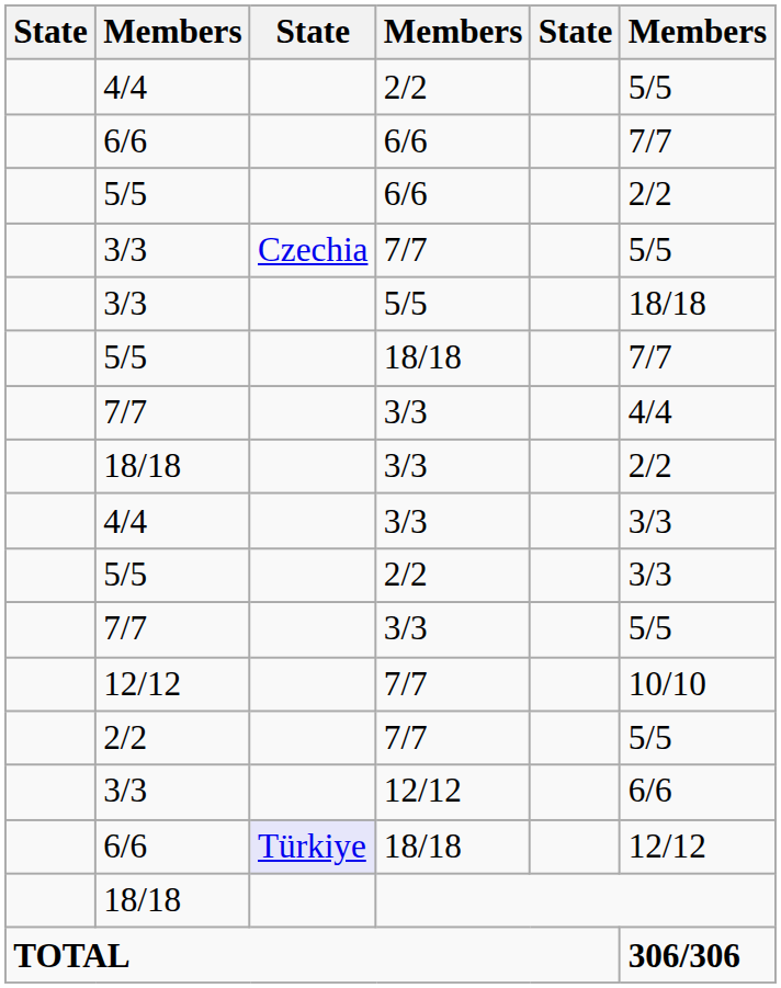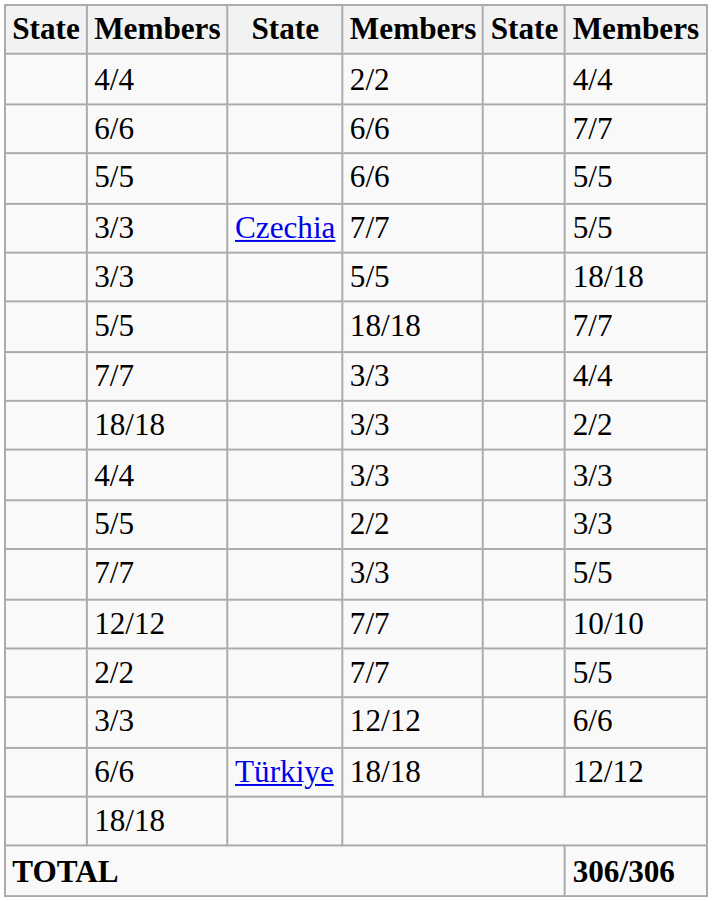 <table class="wikitable" border="1">
 <tr>
 <th>State</th>
 <th>Members</th>
 <th>State</th>
 <th>Members</th>
 <th>State</th>
 <th>Members</th>
 </tr>
 <tr>
 <td></td>
 <td>4/4</td>
 <td></td>
 <td>2/2</td>
 <td></td>
-<td>5/5</td>
+<td>4/4</td>
 </tr>
 <tr>
 <td></td>
 <td>6/6</td>
 <td></td>
 <td>6/6</td>
 <td></td>
 <td>7/7</td>
 </tr>
 <tr>
 <td></td>
 <td>5/5</td>
 <td></td>
 <td>6/6</td>
 <td></td>
-<td>2/2</td>
+<td>5/5</td>
 </tr>
 <tr>
 <td></td>
 <td>3/3</td>
 <td> <a href='#'>Czechia</a></td>
 <td>7/7</td>
 <td></td>
 <td>5/5</td>
 </tr>
 <tr>
 <td></td>
 <td>3/3</td>
 <td></td>
 <td>5/5</td>
 <td></td>
 <td>18/18</td>
 </tr>
 <tr>
 <td></td>
 <td>5/5</td>
 <td></td>
 <td>18/18</td>
 <td></td>
 <td>7/7</td>
 </tr>
 <tr>
 <td></td>
 <td>7/7</td>
 <td></td>
 <td>3/3</td>
 <td></td>
 <td>4/4</td>
 </tr>
 <tr>
 <td></td>
 <td>18/18</td>
 <td></td>
 <td>3/3</td>
 <td></td>
 <td>2/2</td>
 </tr>
 <tr>
 <td></td>
 <td>4/4</td>
 <td></td>
 <td>3/3</td>
 <td></td>
 <td>3/3</td>
 </tr>
 <tr>
 <td></td>
 <td>5/5</td>
 <td></td>
 <td>2/2</td>
 <td></td>
 <td>3/3</td>
 </tr>
 <tr>
 <td></td>
 <td>7/7</td>
 <td></td>
 <td>3/3</td>
 <td></td>
 <td>5/5</td>
 </tr>
 <tr>
 <td></td>
 <td>12/12</td>
 <td></td>
 <td>7/7</td>
 <td></td>
 <td>10/10</td>
 </tr>
 <tr>
 <td></td>
 <td>2/2</td>
 <td></td>
 <td>7/7</td>
 <td></td>
 <td>5/5</td>
 </tr>
 <tr>
 <td></td>
 <td>3/3</td>
 <td></td>
 <td>12/12</td>
 <td></td>
 <td>6/6</td>
 </tr>
 <tr>
 <td></td>
 <td>6/6</td>
-<td style="background: lavender;"> <a href='#'>Türkiye</a></td>
+<td> <a href='#'>Türkiye</a></td>
 <td>18/18</td>
 <td></td>
 <td>12/12</td>
 </tr>
 <tr>
 <td></td>
 <td>18/18</td>
 <td></td>
 </tr>
 <tr>
 <td colspan=5><strong>TOTAL</strong></td>
 <td><strong>306/306</strong></td>
 </tr>
 </table>
